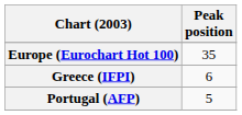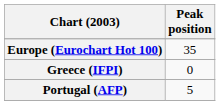 <table class="wikitable sortable plainrowheaders" style="text-align:center">
 <tr>
 <th scope="col">Chart (2003)</th>
 <th scope="col">Peak<br>position</th>
 </tr>
 <tr>
 </tr>
 <tr>
 </tr>
 <tr>
 </tr>
 <tr>
 <th scope="row">Europe (<a href='#'>Eurochart Hot 100</a>)</th>
 <td>35</td>
 </tr>
 <tr>
 </tr>
 <tr>
 </tr>
 <tr>
 </tr>
 <tr>
 <th scope="row">Greece (<a href='#'>IFPI</a>)</th>
-<td>6</td>
+<td>0</td>
 </tr>
 <tr>
 </tr>
 <tr>
 </tr>
 <tr>
 </tr>
 <tr>
 </tr>
 <tr>
 <th scope="row">Portugal (<a href='#'>AFP</a>)</th>
 <td>5</td>
 </tr>
 <tr>
 </tr>
 <tr>
 </tr>
 <tr>
 </tr>
 <tr>
 </tr>
 </table>
